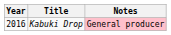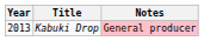 <table class="wikitable">
 <tr>
 <th>Year</th>
 <th>Title</th>
 <th>Notes</th>
 </tr>
 <tr>
-<td>2016</td>
+<td>2013</td>
 <td><em>Kabuki Drop</em></td>
 <td style="background: pink;">General producer</td>
 </tr>
 </table>
